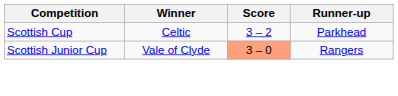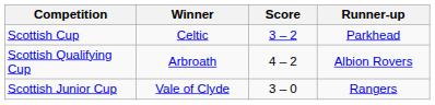 <table class="wikitable" style="text-align: center;">
 <tr>
 <th width=160>Competition</th>
 <th width=135>Winner</th>
 <th width=80>Score</th>
 <th width=135>Runner-up</th>
 </tr>
 <tr>
 <td align=left><a href='#'>Scottish Cup</a></td>
 <td><a href='#'>Celtic</a></td>
 <td><a href='#'>3 – 2</a></td>
 <td><a href='#'>Parkhead</a></td>
 </tr>
 <tr>
+<td align=left><a href='#'>Scottish Qualifying Cup</a></td>
+<td><a href='#'>Arbroath</a></td>
+<td>4 – 2</td>
+<td><a href='#'>Albion Rovers</a></td>
+</tr>
+<tr>
 <td align=left><a href='#'>Scottish Junior Cup</a></td>
 <td><a href='#'>Vale of Clyde</a></td>
-<td style="background: lightsalmon;">3 – 0</td>
+<td>3 – 0</td>
 <td><a href='#'>Rangers</a></td>
 </tr>
 </table>
